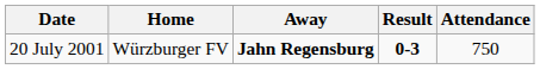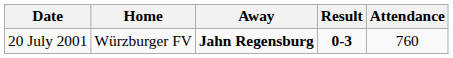 <table class="wikitable">
 <tr>
 <th>Date</th>
 <th>Home</th>
 <th>Away</th>
 <th>Result</th>
 <th>Attendance</th>
 </tr>
 <tr align="center">
 <td>20 July 2001</td>
 <td>Würzburger FV</td>
 <td><strong>Jahn Regensburg</strong></td>
 <td><strong>0-3</strong></td>
-<td>750</td>
+<td>760</td>
 </tr>
 </table>
